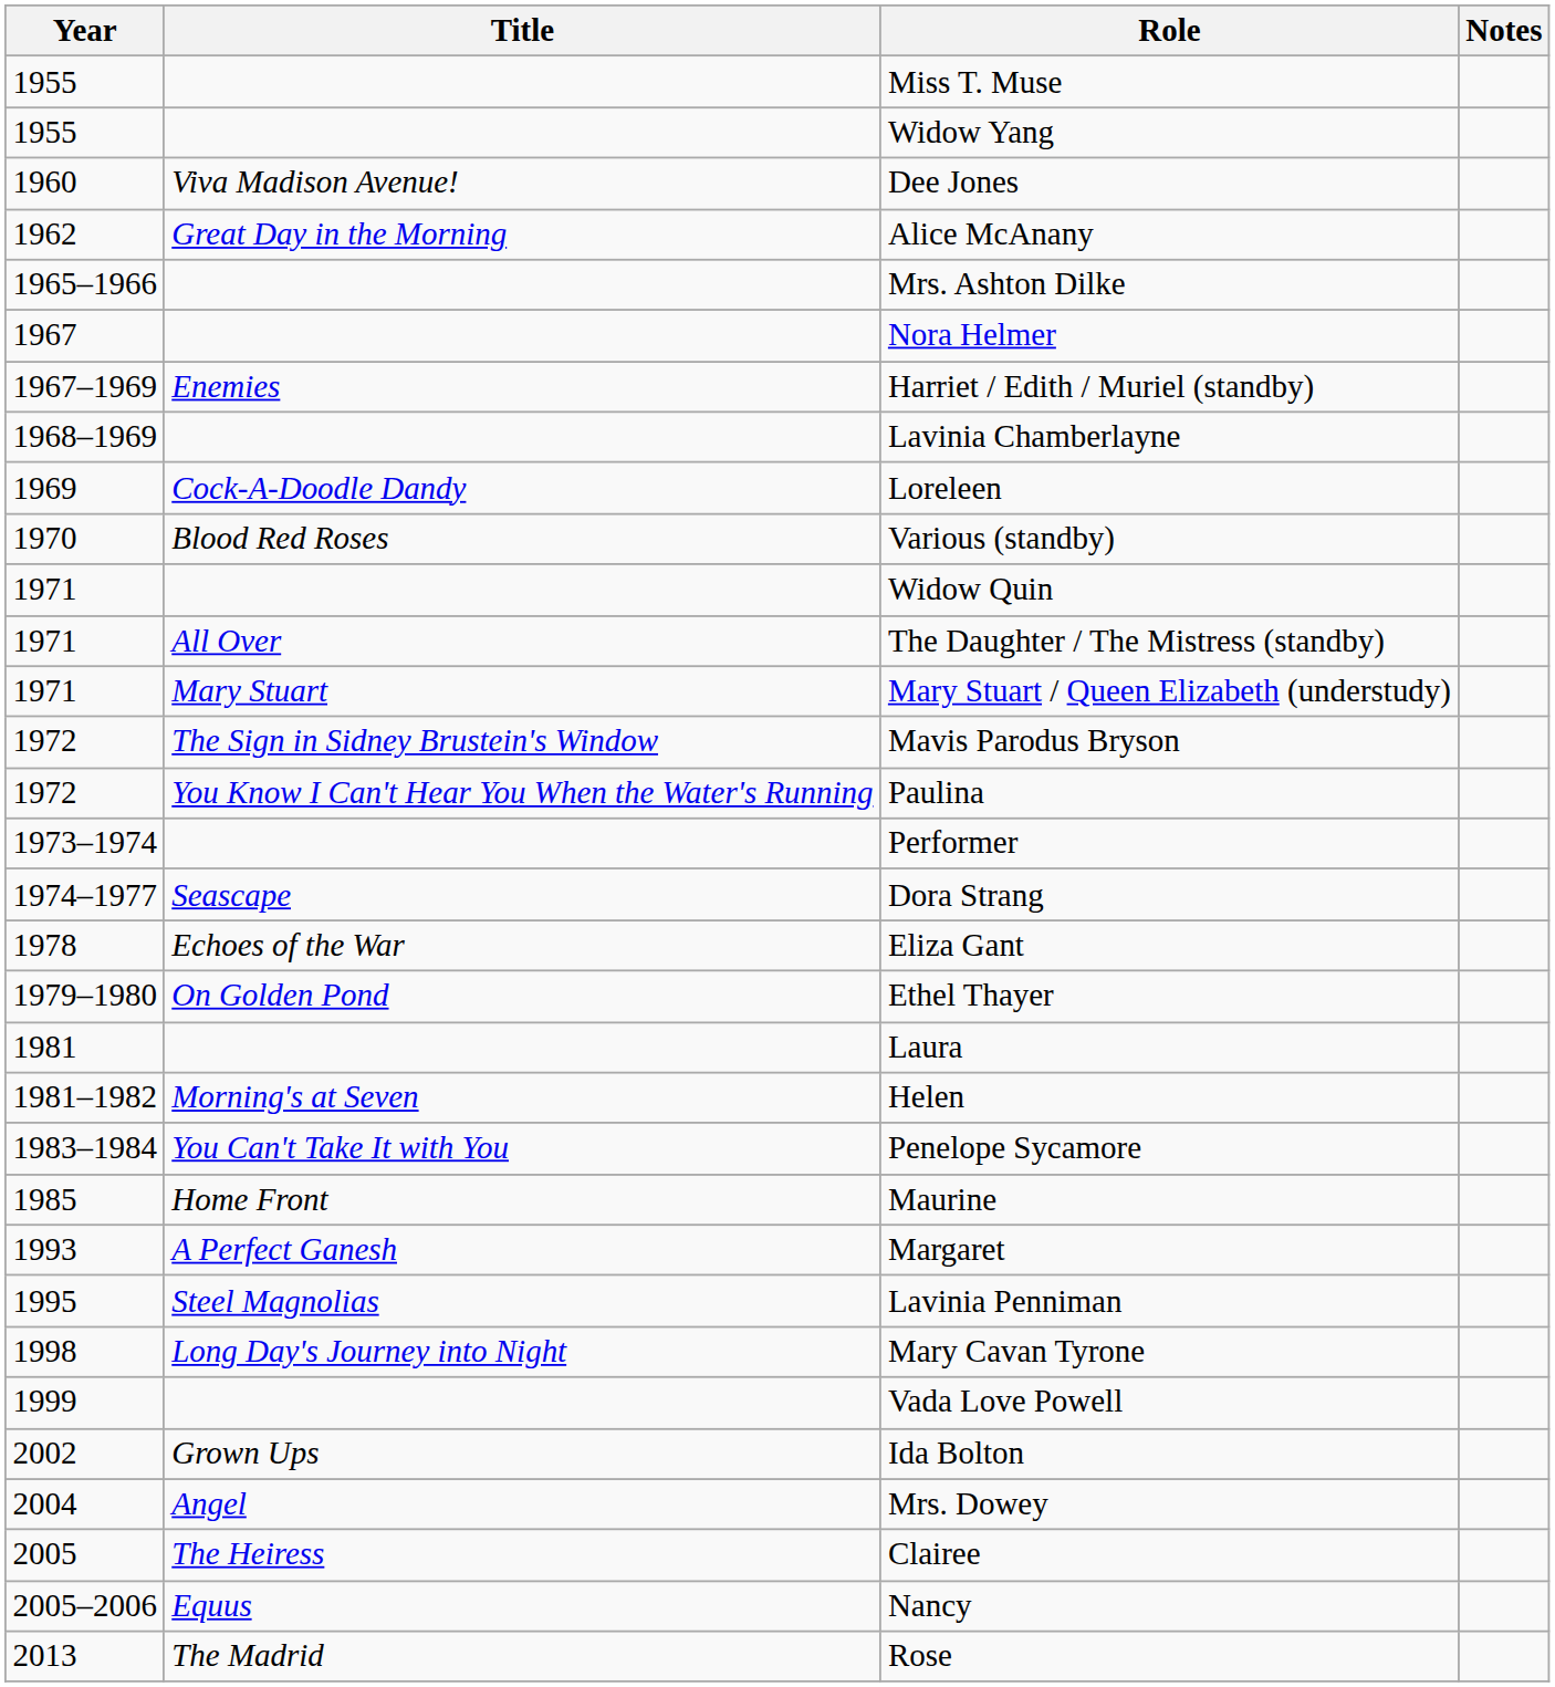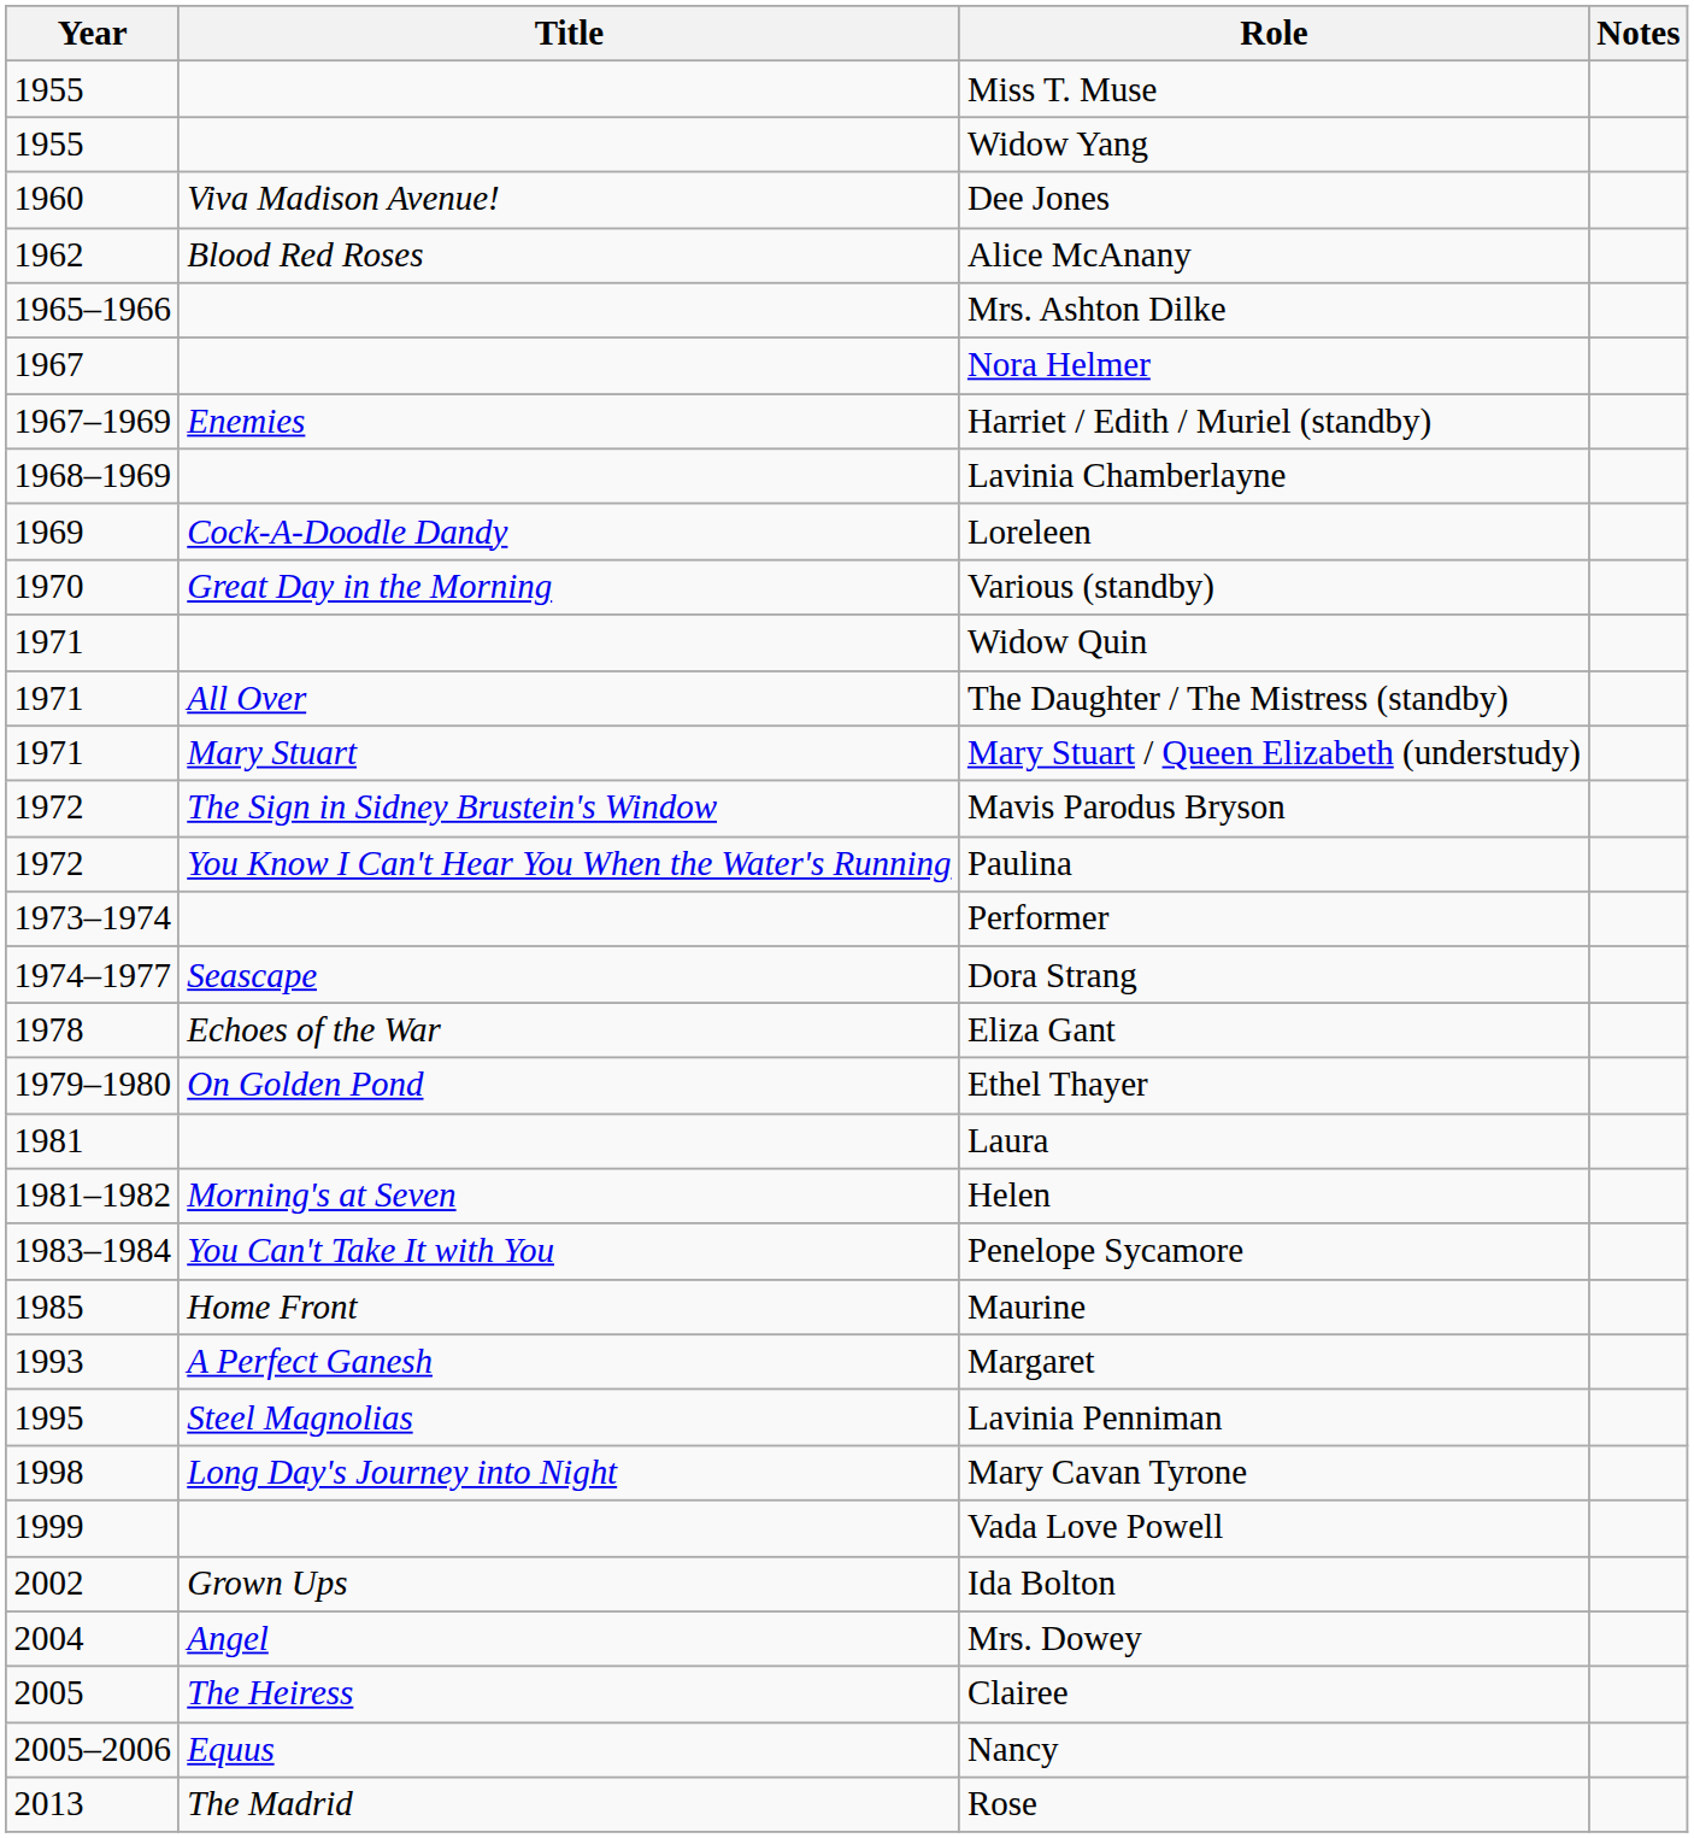 <table class="wikitable sortable">
 <tr>
 <th>Year</th>
 <th>Title</th>
 <th>Role</th>
 <th>Notes</th>
 </tr>
 <tr>
 <td>1955</td>
 <td><em></em></td>
 <td>Miss T. Muse</td>
 <td></td>
 </tr>
 <tr>
 <td>1955</td>
 <td><em></em></td>
 <td>Widow Yang</td>
 <td></td>
 </tr>
 <tr>
 <td>1960</td>
 <td><em>Viva Madison Avenue!</em></td>
 <td>Dee Jones</td>
 <td></td>
 </tr>
 <tr>
 <td>1962</td>
-<td><em><a href='#'>Great Day in the Morning</a></em></td>
+<td><em>Blood Red Roses</em></td>
 <td>Alice McAnany</td>
 <td></td>
 </tr>
 <tr>
 <td>1965–1966</td>
 <td><em></em></td>
 <td>Mrs. Ashton Dilke</td>
 <td></td>
 </tr>
 <tr>
 <td>1967</td>
 <td><em></em></td>
 <td><a href='#'>Nora Helmer</a></td>
 <td></td>
 </tr>
 <tr>
 <td>1967–1969</td>
 <td><em><a href='#'>Enemies</a></em></td>
 <td>Harriet / Edith / Muriel (standby)</td>
 <td></td>
 </tr>
 <tr>
 <td>1968–1969</td>
 <td><em></em></td>
 <td>Lavinia Chamberlayne</td>
 <td></td>
 </tr>
 <tr>
 <td>1969</td>
 <td><em><a href='#'>Cock-A-Doodle Dandy</a></em></td>
 <td>Loreleen</td>
 <td></td>
 </tr>
 <tr>
 <td>1970</td>
-<td><em>Blood Red Roses</em></td>
+<td><em><a href='#'>Great Day in the Morning</a></em></td>
 <td>Various (standby)</td>
 <td></td>
 </tr>
 <tr>
 <td>1971</td>
 <td><em></em></td>
 <td>Widow Quin</td>
 <td></td>
 </tr>
 <tr>
 <td>1971</td>
 <td><em><a href='#'>All Over</a></em></td>
 <td>The Daughter / The Mistress (standby)</td>
 <td></td>
 </tr>
 <tr>
 <td>1971</td>
 <td><em><a href='#'>Mary Stuart</a></em></td>
 <td><a href='#'>Mary Stuart</a> / <a href='#'>Queen Elizabeth</a> (understudy)</td>
 <td></td>
 </tr>
 <tr>
 <td>1972</td>
 <td><em><a href='#'>The Sign in Sidney Brustein's Window</a></em></td>
 <td>Mavis Parodus Bryson</td>
 <td></td>
 </tr>
 <tr>
 <td>1972</td>
 <td><em><a href='#'>You Know I Can't Hear You When the Water's Running</a></em></td>
 <td>Paulina</td>
 <td></td>
 </tr>
 <tr>
 <td>1973–1974</td>
 <td><em></em></td>
 <td>Performer</td>
 <td></td>
 </tr>
 <tr>
 <td>1974–1977</td>
 <td><em><a href='#'>Seascape</a></em></td>
 <td>Dora Strang</td>
 <td></td>
 </tr>
 <tr>
 <td>1978</td>
 <td><em>Echoes of the War</em></td>
 <td>Eliza Gant</td>
 <td></td>
 </tr>
 <tr>
 <td>1979–1980</td>
 <td><em><a href='#'>On Golden Pond</a></em></td>
 <td>Ethel Thayer</td>
 <td></td>
 </tr>
 <tr>
 <td>1981</td>
 <td><em></em></td>
 <td>Laura</td>
 <td></td>
 </tr>
 <tr>
 <td>1981–1982</td>
 <td><em><a href='#'>Morning's at Seven</a></em></td>
 <td>Helen</td>
 <td></td>
 </tr>
 <tr>
 <td>1983–1984</td>
 <td><em><a href='#'>You Can't Take It with You</a></em></td>
 <td>Penelope Sycamore</td>
 <td></td>
 </tr>
 <tr>
 <td>1985</td>
 <td><em>Home Front</em></td>
 <td>Maurine</td>
 <td></td>
 </tr>
 <tr>
 <td>1993</td>
 <td><em><a href='#'>A Perfect Ganesh</a></em></td>
 <td>Margaret</td>
 <td></td>
 </tr>
 <tr>
 <td>1995</td>
 <td><em><a href='#'>Steel Magnolias</a></em></td>
 <td>Lavinia Penniman</td>
 <td></td>
 </tr>
 <tr>
 <td>1998</td>
 <td><em><a href='#'>Long Day's Journey into Night</a></em></td>
 <td>Mary Cavan Tyrone</td>
 <td></td>
 </tr>
 <tr>
 <td>1999</td>
 <td><em></em></td>
 <td>Vada Love Powell</td>
 <td></td>
 </tr>
 <tr>
 <td>2002</td>
 <td><em>Grown Ups</em></td>
 <td>Ida Bolton</td>
 <td></td>
 </tr>
 <tr>
 <td>2004</td>
 <td><em><a href='#'>Angel</a></em></td>
 <td>Mrs. Dowey</td>
 <td></td>
 </tr>
 <tr>
 <td>2005</td>
 <td><em><a href='#'>The Heiress</a></em></td>
 <td>Clairee</td>
 <td></td>
 </tr>
 <tr>
 <td>2005–2006</td>
 <td><em><a href='#'>Equus</a></em></td>
 <td>Nancy</td>
 <td></td>
 </tr>
 <tr>
 <td>2013</td>
 <td><em>The Madrid</em></td>
 <td>Rose</td>
 <td></td>
 </tr>
 </table>
